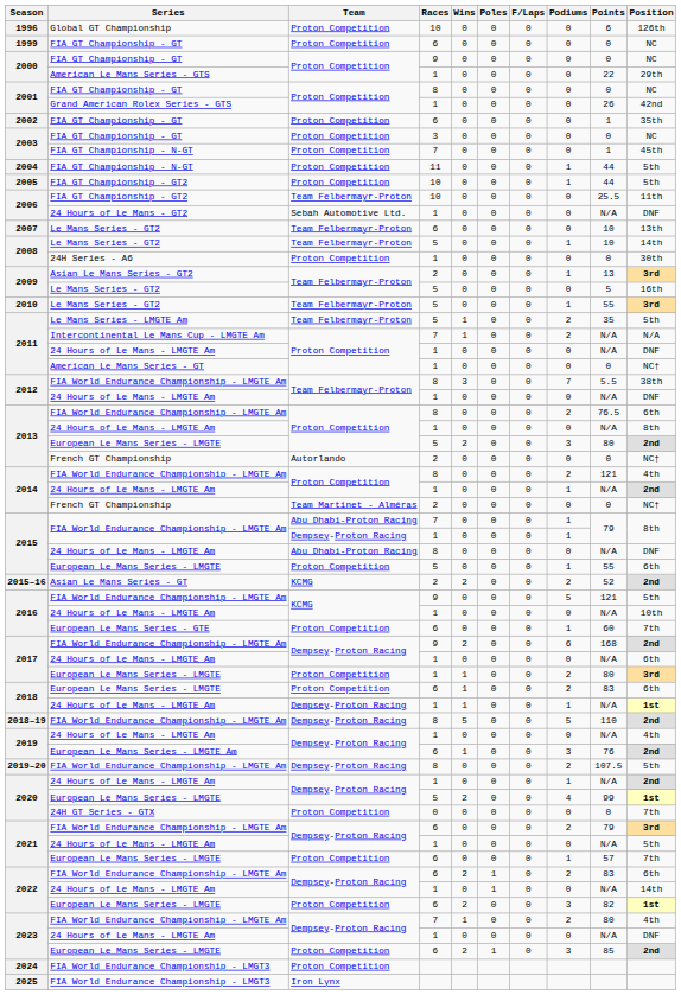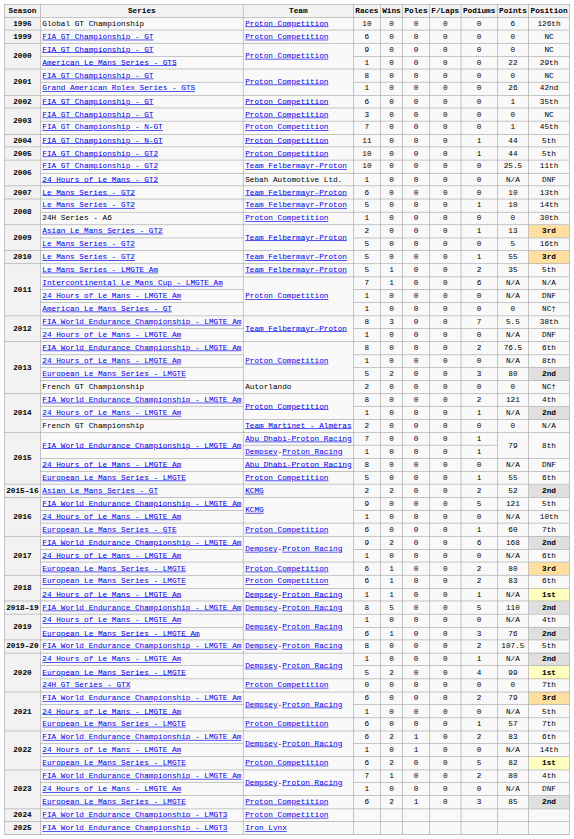 <table class="wikitable" style="font-size: 90%; text-align:center">
 <tr>
 <th>Season</th>
 <th>Series</th>
 <th>Team</th>
 <th>Races</th>
 <th>Wins</th>
 <th>Poles</th>
 <th>F/Laps</th>
 <th>Podiums</th>
 <th>Points</th>
 <th>Position</th>
 </tr>
 <tr>
 <th>1996</th>
 <td align=left>Global GT Championship</td>
 <td align=left><a href='#'>Proton Competition</a></td>
 <td>10</td>
 <td>0</td>
 <td>0</td>
 <td>0</td>
 <td>0</td>
 <td>6</td>
 <td>126th</td>
 </tr>
 <tr>
 <th>1999</th>
 <td align=left><a href='#'>FIA GT Championship - GT</a></td>
 <td align="left"><a href='#'>Proton Competition</a></td>
 <td>6</td>
 <td>0</td>
 <td>0</td>
 <td>0</td>
 <td>0</td>
 <td>0</td>
 <td>NC</td>
 </tr>
 <tr>
 <th rowspan="2">2000</th>
 <td align="left"><a href='#'>FIA GT Championship - GT</a></td>
 <td rowspan="2" align="left"><a href='#'>Proton Competition</a></td>
 <td>9</td>
 <td>0</td>
 <td>0</td>
 <td>0</td>
 <td>0</td>
 <td>0</td>
 <td>NC</td>
 </tr>
 <tr>
 <td align="left"><a href='#'>American Le Mans Series - GTS</a></td>
 <td>1</td>
 <td>0</td>
 <td>0</td>
 <td>0</td>
 <td>0</td>
 <td>22</td>
 <td>29th</td>
 </tr>
 <tr>
 <th rowspan="2">2001</th>
 <td align="left"><a href='#'>FIA GT Championship - GT</a></td>
 <td rowspan="2" align="left"><a href='#'>Proton Competition</a></td>
 <td>8</td>
 <td>0</td>
 <td>0</td>
 <td>0</td>
 <td>0</td>
 <td>0</td>
 <td>NC</td>
 </tr>
 <tr>
 <td align=left><a href='#'>Grand American Rolex Series - GTS</a></td>
 <td>1</td>
 <td>0</td>
 <td>0</td>
 <td>0</td>
 <td>0</td>
 <td>26</td>
 <td>42nd</td>
 </tr>
 <tr>
 <th>2002</th>
 <td align="left"><a href='#'>FIA GT Championship - GT</a></td>
 <td align="left"><a href='#'>Proton Competition</a></td>
 <td>6</td>
 <td>0</td>
 <td>0</td>
 <td>0</td>
 <td>0</td>
 <td>1</td>
 <td>35th</td>
 </tr>
 <tr>
 <th rowspan="2">2003</th>
 <td align="left"><a href='#'>FIA GT Championship - GT</a></td>
 <td align=left><a href='#'>Proton Competition</a></td>
 <td>3</td>
 <td>0</td>
 <td>0</td>
 <td>0</td>
 <td>0</td>
 <td>0</td>
 <td>NC</td>
 </tr>
 <tr>
 <td align="left"><a href='#'>FIA GT Championship - N-GT</a></td>
 <td align=left><a href='#'>Proton Competition</a></td>
 <td>7</td>
 <td>0</td>
 <td>0</td>
 <td>0</td>
 <td>0</td>
 <td>1</td>
 <td>45th</td>
 </tr>
 <tr>
 <th>2004</th>
 <td align="left"><a href='#'>FIA GT Championship - N-GT</a></td>
 <td align="left"><a href='#'>Proton Competition</a></td>
 <td>11</td>
 <td>0</td>
 <td>0</td>
 <td>0</td>
 <td>1</td>
 <td>44</td>
 <td>5th</td>
 </tr>
 <tr>
 <th>2005</th>
 <td align="left"><a href='#'>FIA GT Championship - GT2</a></td>
 <td align="left"><a href='#'>Proton Competition</a></td>
 <td>10</td>
 <td>0</td>
 <td>0</td>
 <td>0</td>
 <td>1</td>
 <td>44</td>
 <td>5th</td>
 </tr>
 <tr>
 <th rowspan="2">2006</th>
 <td align="left"><a href='#'>FIA GT Championship - GT2</a></td>
 <td align=left><a href='#'>Team Felbermayr-Proton</a></td>
 <td>10</td>
 <td>0</td>
 <td>0</td>
 <td>0</td>
 <td>0</td>
 <td>25.5</td>
 <td>11th</td>
 </tr>
 <tr>
 <td align="left"><a href='#'>24 Hours of Le Mans - GT2</a></td>
 <td align="left">Sebah Automotive Ltd.</td>
 <td>1</td>
 <td>0</td>
 <td>0</td>
 <td>0</td>
 <td>0</td>
 <td>N/A</td>
 <td>DNF</td>
 </tr>
 <tr>
 <th>2007</th>
 <td align="left"><a href='#'>Le Mans Series - GT2</a></td>
 <td align="left"><a href='#'>Team Felbermayr-Proton</a></td>
 <td>6</td>
 <td>0</td>
 <td>0</td>
 <td>0</td>
 <td>0</td>
 <td>10</td>
 <td>13th</td>
 </tr>
 <tr>
 <th rowspan="2">2008</th>
 <td align="left"><a href='#'>Le Mans Series - GT2</a></td>
 <td align="left"><a href='#'>Team Felbermayr-Proton</a></td>
 <td>5</td>
 <td>0</td>
 <td>0</td>
 <td>0</td>
 <td>1</td>
 <td>10</td>
 <td>14th</td>
 </tr>
 <tr>
 <td align="left">24H Series - A6</td>
 <td align="left"><a href='#'>Proton Competition</a></td>
 <td>1</td>
 <td>0</td>
 <td>0</td>
 <td>0</td>
 <td>0</td>
 <td>0</td>
 <td>30th</td>
 </tr>
 <tr>
 <th rowspan="2">2009</th>
 <td align="left"><a href='#'>Asian Le Mans Series - GT2</a></td>
 <td rowspan="2" align="left"><a href='#'>Team Felbermayr-Proton</a></td>
 <td>2</td>
 <td>0</td>
 <td>0</td>
 <td>0</td>
 <td>1</td>
 <td>13</td>
 <td style="background:#FFDF9F;"><strong>3rd</strong></td>
 </tr>
 <tr>
 <td align="left"><a href='#'>Le Mans Series - GT2</a></td>
 <td>5</td>
 <td>0</td>
 <td>0</td>
 <td>0</td>
 <td>0</td>
 <td>5</td>
 <td>16th</td>
 </tr>
 <tr>
 <th>2010</th>
 <td align="left"><a href='#'>Le Mans Series - GT2</a></td>
 <td align="left"><a href='#'>Team Felbermayr-Proton</a></td>
 <td>5</td>
 <td>0</td>
 <td>0</td>
 <td>0</td>
 <td>1</td>
 <td>55</td>
 <td style="background:#FFDF9F;"><strong>3rd</strong></td>
 </tr>
 <tr>
 <th rowspan="4">2011</th>
 <td align="left"><a href='#'>Le Mans Series - LMGTE Am</a></td>
 <td align="left"><a href='#'>Team Felbermayr-Proton</a></td>
 <td>5</td>
 <td>1</td>
 <td>0</td>
 <td>0</td>
 <td>2</td>
 <td>35</td>
 <td>5th</td>
 </tr>
 <tr>
 <td align="left"><a href='#'>Intercontinental Le Mans Cup - LMGTE Am</a></td>
 <td rowspan="3" align="left"><a href='#'>Proton Competition</a></td>
 <td>7</td>
 <td>1</td>
 <td>0</td>
 <td>0</td>
-<td>2</td>
+<td>6</td>
 <td>N/A</td>
 <td>N/A</td>
 </tr>
 <tr>
 <td align="left"><a href='#'>24 Hours of Le Mans - LMGTE Am</a></td>
 <td>1</td>
 <td>0</td>
 <td>0</td>
 <td>0</td>
 <td>0</td>
 <td>N/A</td>
 <td>DNF</td>
 </tr>
 <tr>
 <td align="left"><a href='#'>American Le Mans Series - GT</a></td>
 <td>1</td>
 <td>0</td>
 <td>0</td>
 <td>0</td>
 <td>0</td>
 <td>0</td>
 <td>NC†</td>
 </tr>
 <tr>
 <th rowspan="2">2012</th>
 <td align="left"><a href='#'>FIA World Endurance Championship - LMGTE Am</a></td>
 <td rowspan="2" align="left"><a href='#'>Team Felbermayr-Proton</a></td>
 <td>8</td>
 <td>3</td>
 <td>0</td>
 <td>0</td>
 <td>7</td>
 <td>5.5</td>
 <td>38th</td>
 </tr>
 <tr>
 <td align="left"><a href='#'>24 Hours of Le Mans - LMGTE Am</a></td>
 <td>1</td>
 <td>0</td>
 <td>0</td>
 <td>0</td>
 <td>0</td>
 <td>N/A</td>
 <td>DNF</td>
 </tr>
 <tr>
 <th rowspan="4">2013</th>
 <td align="left"><a href='#'>FIA World Endurance Championship - LMGTE Am</a></td>
 <td rowspan="3" align="left"><a href='#'>Proton Competition</a></td>
 <td>8</td>
 <td>0</td>
 <td>0</td>
 <td>0</td>
 <td>2</td>
 <td>76.5</td>
 <td>6th</td>
 </tr>
 <tr>
 <td align="left"><a href='#'>24 Hours of Le Mans - LMGTE Am</a></td>
 <td>1</td>
 <td>0</td>
 <td>0</td>
 <td>0</td>
 <td>0</td>
 <td>N/A</td>
 <td>8th</td>
 </tr>
 <tr>
 <td align="left"><a href='#'>European Le Mans Series - LMGTE</a></td>
 <td>5</td>
 <td>2</td>
 <td>0</td>
 <td>0</td>
 <td>3</td>
 <td>80</td>
 <td style="background:#DFDFDF;"><strong>2nd</strong></td>
 </tr>
 <tr>
 <td align="left">French GT Championship</td>
 <td align="left">Autorlando</td>
 <td>2</td>
 <td>0</td>
 <td>0</td>
 <td>0</td>
 <td>0</td>
 <td>0</td>
 <td>NC†</td>
 </tr>
 <tr>
 <th rowspan="3">2014</th>
 <td align="left"><a href='#'>FIA World Endurance Championship - LMGTE Am</a></td>
 <td rowspan="2" align="left"><a href='#'>Proton Competition</a></td>
 <td>8</td>
 <td>0</td>
 <td>0</td>
 <td>0</td>
 <td>2</td>
 <td>121</td>
 <td>4th</td>
 </tr>
 <tr>
 <td align="left"><a href='#'>24 Hours of Le Mans - LMGTE Am</a></td>
 <td>1</td>
 <td>0</td>
 <td>0</td>
 <td>0</td>
 <td>1</td>
 <td>N/A</td>
 <td style="background:#DFDFDF;"><strong>2nd</strong></td>
 </tr>
 <tr>
 <td align="left">French GT Championship</td>
 <td align="left"><a href='#'>Team Martinet - Alméras</a></td>
 <td>2</td>
 <td>0</td>
 <td>0</td>
 <td>0</td>
 <td>0</td>
 <td>0</td>
-<td>NC†</td>
+<td>N/A</td>
 </tr>
 <tr>
 <th rowspan="4">2015</th>
 <td rowspan="2" align="left"><a href='#'>FIA World Endurance Championship - LMGTE Am</a></td>
 <td align="left"><a href='#'>Abu Dhabi-Proton Racing</a></td>
 <td>7</td>
 <td>0</td>
 <td>0</td>
 <td>0</td>
 <td>1</td>
 <td rowspan="2">79</td>
 <td rowspan="2">8th</td>
 </tr>
 <tr>
 <td align="left"><a href='#'>Dempsey</a>-<a href='#'>Proton Racing</a></td>
 <td>1</td>
 <td>0</td>
 <td>0</td>
 <td>0</td>
 <td>1</td>
 </tr>
 <tr>
 <td align="left"><a href='#'>24 Hours of Le Mans - LMGTE Am</a></td>
 <td align="left"><a href='#'>Abu Dhabi-Proton Racing</a></td>
 <td>8</td>
 <td>0</td>
 <td>0</td>
 <td>0</td>
 <td>0</td>
 <td>N/A</td>
 <td>DNF</td>
 </tr>
 <tr>
 <td align="left"><a href='#'>European Le Mans Series - LMGTE</a></td>
 <td align="left"><a href='#'>Proton Competition</a></td>
 <td>5</td>
 <td>0</td>
 <td>0</td>
 <td>0</td>
 <td>1</td>
 <td>55</td>
 <td>6th</td>
 </tr>
 <tr>
 <th>2015–16</th>
 <td align="left"><a href='#'>Asian Le Mans Series - GT</a></td>
 <td align="left"><a href='#'>KCMG</a></td>
 <td>2</td>
 <td>2</td>
 <td>0</td>
 <td>0</td>
 <td>2</td>
 <td>52</td>
 <td style="background:#DFDFDF;"><strong>2nd</strong></td>
 </tr>
 <tr>
 <th rowspan="3">2016</th>
 <td align="left"><a href='#'>FIA World Endurance Championship - LMGTE Am</a></td>
 <td rowspan="2" align="left"><a href='#'>KCMG</a></td>
 <td>9</td>
 <td>0</td>
 <td>0</td>
 <td>0</td>
 <td>5</td>
 <td>121</td>
 <td>5th</td>
 </tr>
 <tr>
 <td align="left"><a href='#'>24 Hours of Le Mans - LMGTE Am</a></td>
 <td>1</td>
 <td>0</td>
 <td>0</td>
 <td>0</td>
 <td>0</td>
 <td>N/A</td>
 <td>10th</td>
 </tr>
 <tr>
 <td align="left"><a href='#'>European Le Mans Series - GTE</a></td>
 <td align="left"><a href='#'>Proton Competition</a></td>
 <td>6</td>
 <td>0</td>
 <td>0</td>
 <td>0</td>
 <td>1</td>
 <td>60</td>
 <td>7th</td>
 </tr>
 <tr>
 <th rowspan="3">2017</th>
 <td align="left"><a href='#'>FIA World Endurance Championship - LMGTE Am</a></td>
 <td rowspan="2" align="left"><a href='#'>Dempsey</a>-<a href='#'>Proton Racing</a></td>
 <td>9</td>
 <td>2</td>
 <td>0</td>
 <td>0</td>
 <td>6</td>
 <td>168</td>
 <td style="background:#DFDFDF;"><strong>2nd</strong></td>
 </tr>
 <tr>
 <td align="left"><a href='#'>24 Hours of Le Mans - LMGTE Am</a></td>
 <td>1</td>
 <td>0</td>
 <td>0</td>
 <td>0</td>
 <td>0</td>
 <td>N/A</td>
 <td>6th</td>
 </tr>
 <tr>
 <td align="left"><a href='#'>European Le Mans Series - LMGTE</a></td>
 <td align="left"><a href='#'>Proton Competition</a></td>
-<td>1</td>
+<td>6</td>
 <td>1</td>
 <td>0</td>
 <td>0</td>
 <td>2</td>
 <td>80</td>
 <td style="background:#FFDF9F;"><strong>3rd</strong></td>
 </tr>
 <tr>
 <th rowspan="2">2018</th>
 <td align="left"><a href='#'>European Le Mans Series - LMGTE</a></td>
 <td align="left"><a href='#'>Proton Competition</a></td>
 <td>6</td>
 <td>1</td>
 <td>0</td>
 <td>0</td>
 <td>2</td>
 <td>83</td>
 <td>6th</td>
 </tr>
 <tr>
 <td align="left"><a href='#'>24 Hours of Le Mans - LMGTE Am</a></td>
 <td align="left"><a href='#'>Dempsey</a>-<a href='#'>Proton Racing</a></td>
 <td>1</td>
 <td>1</td>
 <td>0</td>
 <td>0</td>
 <td>1</td>
 <td>N/A</td>
 <td style="background:#FFFFBF;"><strong>1st</strong></td>
 </tr>
 <tr>
 <th>2018–19</th>
 <td align="left"><a href='#'>FIA World Endurance Championship - LMGTE Am</a></td>
 <td align="left"><a href='#'>Dempsey</a>-<a href='#'>Proton Racing</a></td>
 <td>8</td>
 <td>5</td>
 <td>0</td>
 <td>0</td>
 <td>5</td>
 <td>110</td>
 <td style="background:#DFDFDF;"><strong>2nd</strong></td>
 </tr>
 <tr>
 <th rowspan="2">2019</th>
 <td align="left"><a href='#'>24 Hours of Le Mans - LMGTE Am</a></td>
 <td rowspan="2" align="left"><a href='#'>Dempsey</a>-<a href='#'>Proton Racing</a></td>
 <td>1</td>
 <td>0</td>
 <td>0</td>
 <td>0</td>
 <td>0</td>
 <td>N/A</td>
 <td>4th</td>
 </tr>
 <tr>
 <td align="left"><a href='#'>European Le Mans Series - LMGTE Am</a></td>
 <td>6</td>
 <td>1</td>
 <td>0</td>
 <td>0</td>
 <td>3</td>
 <td>76</td>
 <td style="background:#DFDFDF;"><strong>2nd</strong></td>
 </tr>
 <tr>
 <th>2019–20</th>
 <td align="left"><a href='#'>FIA World Endurance Championship - LMGTE Am</a></td>
 <td align="left"><a href='#'>Dempsey</a>-<a href='#'>Proton Racing</a></td>
 <td>8</td>
 <td>0</td>
 <td>0</td>
 <td>0</td>
 <td>2</td>
 <td>107.5</td>
 <td>5th</td>
 </tr>
 <tr>
 <th rowspan="3">2020</th>
 <td align="left"><a href='#'>24 Hours of Le Mans - LMGTE Am</a></td>
 <td rowspan="2" align="left"><a href='#'>Dempsey</a>-<a href='#'>Proton Racing</a></td>
 <td>1</td>
 <td>0</td>
 <td>0</td>
 <td>0</td>
 <td>1</td>
 <td>N/A</td>
 <td style="background:#DFDFDF;"><strong>2nd</strong></td>
 </tr>
 <tr>
 <td align="left"><a href='#'>European Le Mans Series - LMGTE</a></td>
 <td>5</td>
 <td>2</td>
 <td>0</td>
 <td>0</td>
 <td>4</td>
 <td>99</td>
 <td style="background:#FFFFBF;"><strong>1st</strong></td>
 </tr>
 <tr>
 <td align="left"><a href='#'>24H GT Series - GTX</a></td>
 <td align="left"><a href='#'>Proton Competition</a></td>
 <td>0</td>
 <td>0</td>
 <td>0</td>
 <td>0</td>
 <td>0</td>
 <td>0</td>
 <td>7th</td>
 </tr>
 <tr>
 <th rowspan="3">2021</th>
 <td align="left"><a href='#'>FIA World Endurance Championship - LMGTE Am</a></td>
 <td rowspan="2" align="left"><a href='#'>Dempsey</a>-<a href='#'>Proton Racing</a></td>
 <td>6</td>
 <td>0</td>
 <td>0</td>
 <td>0</td>
 <td>2</td>
 <td>79</td>
 <td style="background:#FFDF9F;"><strong>3rd</strong></td>
 </tr>
 <tr>
 <td align="left"><a href='#'>24 Hours of Le Mans - LMGTE Am</a></td>
 <td>1</td>
 <td>0</td>
 <td>0</td>
 <td>0</td>
 <td>0</td>
 <td>N/A</td>
 <td>5th</td>
 </tr>
 <tr>
 <td align="left"><a href='#'>European Le Mans Series - LMGTE</a></td>
 <td align="left"><a href='#'>Proton Competition</a></td>
 <td>6</td>
 <td>0</td>
 <td>0</td>
 <td>0</td>
 <td>1</td>
 <td>57</td>
 <td>7th</td>
 </tr>
 <tr>
 <th rowspan="3">2022</th>
 <td align="left"><a href='#'>FIA World Endurance Championship - LMGTE Am</a></td>
 <td rowspan="2"  align="left"><a href='#'>Dempsey</a>-<a href='#'>Proton Racing</a></td>
 <td>6</td>
 <td>2</td>
 <td>1</td>
 <td>0</td>
 <td>2</td>
 <td>83</td>
 <td>6th</td>
 </tr>
 <tr>
 <td align="left"><a href='#'>24 Hours of Le Mans - LMGTE Am</a></td>
 <td>1</td>
 <td>0</td>
 <td>1</td>
 <td>0</td>
 <td>0</td>
 <td>N/A</td>
 <td>14th</td>
 </tr>
 <tr>
 <td align="left"><a href='#'>European Le Mans Series - LMGTE</a></td>
 <td align="left"><a href='#'>Proton Competition</a></td>
 <td>6</td>
 <td>2</td>
 <td>0</td>
 <td>0</td>
-<td>3</td>
+<td>5</td>
 <td>82</td>
 <td style="background:#FFFFBF;"><strong>1st</strong></td>
 </tr>
 <tr>
 <th rowspan="3">2023</th>
 <td align=left><a href='#'>FIA World Endurance Championship - LMGTE Am</a></td>
 <td rowspan="2" align="left"><a href='#'>Dempsey</a>-<a href='#'>Proton Racing</a></td>
 <td>7</td>
 <td>1</td>
 <td>0</td>
 <td>0</td>
 <td>2</td>
 <td>80</td>
 <td>4th</td>
 </tr>
 <tr>
 <td align=left><a href='#'>24 Hours of Le Mans - LMGTE Am</a></td>
 <td>1</td>
 <td>0</td>
 <td>0</td>
 <td>0</td>
 <td>0</td>
 <td>N/A</td>
 <td>DNF</td>
 </tr>
 <tr>
 <td align=left><a href='#'>European Le Mans Series - LMGTE</a></td>
 <td align=left><a href='#'>Proton Competition</a></td>
 <td>6</td>
 <td>2</td>
 <td>1</td>
 <td>0</td>
 <td>3</td>
 <td>85</td>
 <td style="background:#DFDFDF;"><strong>2nd</strong></td>
 </tr>
 <tr>
 <th>2024</th>
 <td align=left><a href='#'>FIA World Endurance Championship - LMGT3</a></td>
 <td align="left"><a href='#'>Proton Competition</a></td>
 <td></td>
 <td></td>
 <td></td>
 <td></td>
 <td></td>
 <td></td>
 <td></td>
 </tr>
 <tr>
 <th>2025</th>
 <td align=left><a href='#'>FIA World Endurance Championship - LMGT3</a></td>
 <td align=left><a href='#'>Iron Lynx</a></td>
 <td></td>
 <td></td>
 <td></td>
 <td></td>
 <td></td>
 <td></td>
 <td></td>
 </tr>
 </table>
